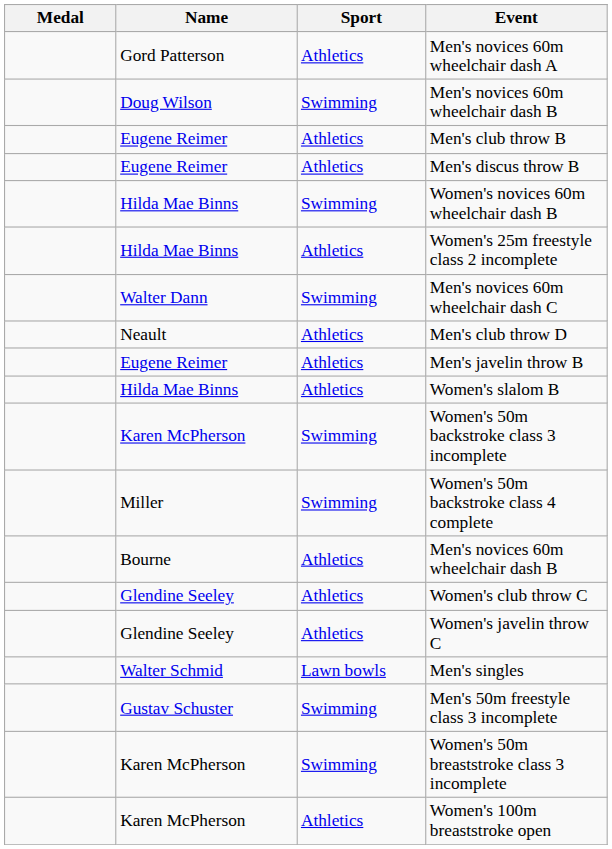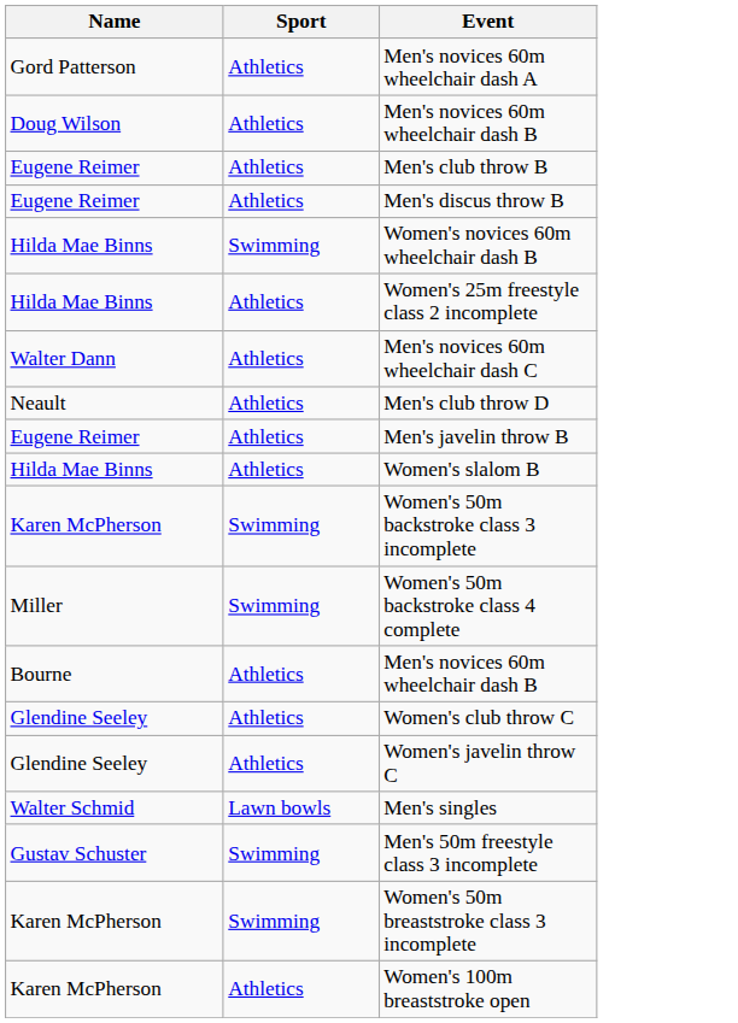 <table class="wikitable">
 <tr>
-<th style="width:6em">Medal</th>
 <th style="width:10em">Name</th>
 <th style="width:7em">Sport</th>
 <th style="width:10em">Event</th>
 </tr>
 <tr>
-<td></td>
 <td>Gord Patterson</td>
 <td><a href='#'>Athletics</a></td>
 <td>Men's novices 60m wheelchair dash A</td>
 </tr>
 <tr>
-<td></td>
 <td><a href='#'>Doug Wilson</a></td>
-<td><a href='#'>Swimming</a></td>
+<td><a href='#'>Athletics</a></td>
 <td>Men's novices 60m wheelchair dash B</td>
 </tr>
 <tr>
-<td></td>
 <td><a href='#'>Eugene Reimer</a></td>
 <td><a href='#'>Athletics</a></td>
 <td>Men's club throw B</td>
 </tr>
 <tr>
-<td></td>
 <td><a href='#'>Eugene Reimer</a></td>
 <td><a href='#'>Athletics</a></td>
 <td>Men's discus throw B</td>
 </tr>
 <tr>
-<td></td>
 <td><a href='#'>Hilda Mae Binns</a></td>
 <td><a href='#'>Swimming</a></td>
 <td>Women's novices 60m wheelchair dash B</td>
 </tr>
 <tr>
-<td></td>
 <td><a href='#'>Hilda Mae Binns</a></td>
 <td><a href='#'>Athletics</a></td>
 <td>Women's 25m freestyle class 2 incomplete</td>
 </tr>
 <tr>
-<td></td>
 <td><a href='#'>Walter Dann</a></td>
-<td><a href='#'>Swimming</a></td>
+<td><a href='#'>Athletics</a></td>
 <td>Men's novices 60m wheelchair dash C</td>
 </tr>
 <tr>
-<td></td>
 <td>Neault</td>
 <td><a href='#'>Athletics</a></td>
 <td>Men's club throw D</td>
 </tr>
 <tr>
-<td></td>
 <td><a href='#'>Eugene Reimer</a></td>
 <td><a href='#'>Athletics</a></td>
 <td>Men's javelin throw B</td>
 </tr>
 <tr>
-<td></td>
 <td><a href='#'>Hilda Mae Binns</a></td>
 <td><a href='#'>Athletics</a></td>
 <td>Women's slalom B</td>
 </tr>
 <tr>
-<td></td>
 <td><a href='#'>Karen McPherson</a></td>
 <td><a href='#'>Swimming</a></td>
 <td>Women's 50m backstroke class 3 incomplete</td>
 </tr>
 <tr>
-<td></td>
 <td>Miller</td>
 <td><a href='#'>Swimming</a></td>
 <td>Women's 50m backstroke class 4 complete</td>
 </tr>
 <tr>
-<td></td>
 <td>Bourne</td>
 <td><a href='#'>Athletics</a></td>
 <td>Men's novices 60m wheelchair dash B</td>
 </tr>
 <tr>
-<td></td>
 <td><a href='#'>Glendine Seeley</a></td>
 <td><a href='#'>Athletics</a></td>
 <td>Women's club throw C</td>
 </tr>
 <tr>
-<td></td>
 <td>Glendine Seeley</td>
 <td><a href='#'>Athletics</a></td>
 <td>Women's javelin throw C</td>
 </tr>
 <tr>
-<td></td>
 <td><a href='#'>Walter Schmid</a></td>
 <td><a href='#'>Lawn bowls</a></td>
 <td>Men's singles</td>
 </tr>
 <tr>
-<td></td>
 <td><a href='#'>Gustav Schuster</a></td>
 <td><a href='#'>Swimming</a></td>
 <td>Men's 50m freestyle class 3 incomplete</td>
 </tr>
 <tr>
-<td></td>
 <td>Karen McPherson</td>
 <td><a href='#'>Swimming</a></td>
 <td>Women's 50m breaststroke class 3 incomplete</td>
 </tr>
 <tr>
-<td></td>
 <td>Karen McPherson</td>
 <td><a href='#'>Athletics</a></td>
 <td>Women's 100m breaststroke open</td>
 </tr>
 </table>
